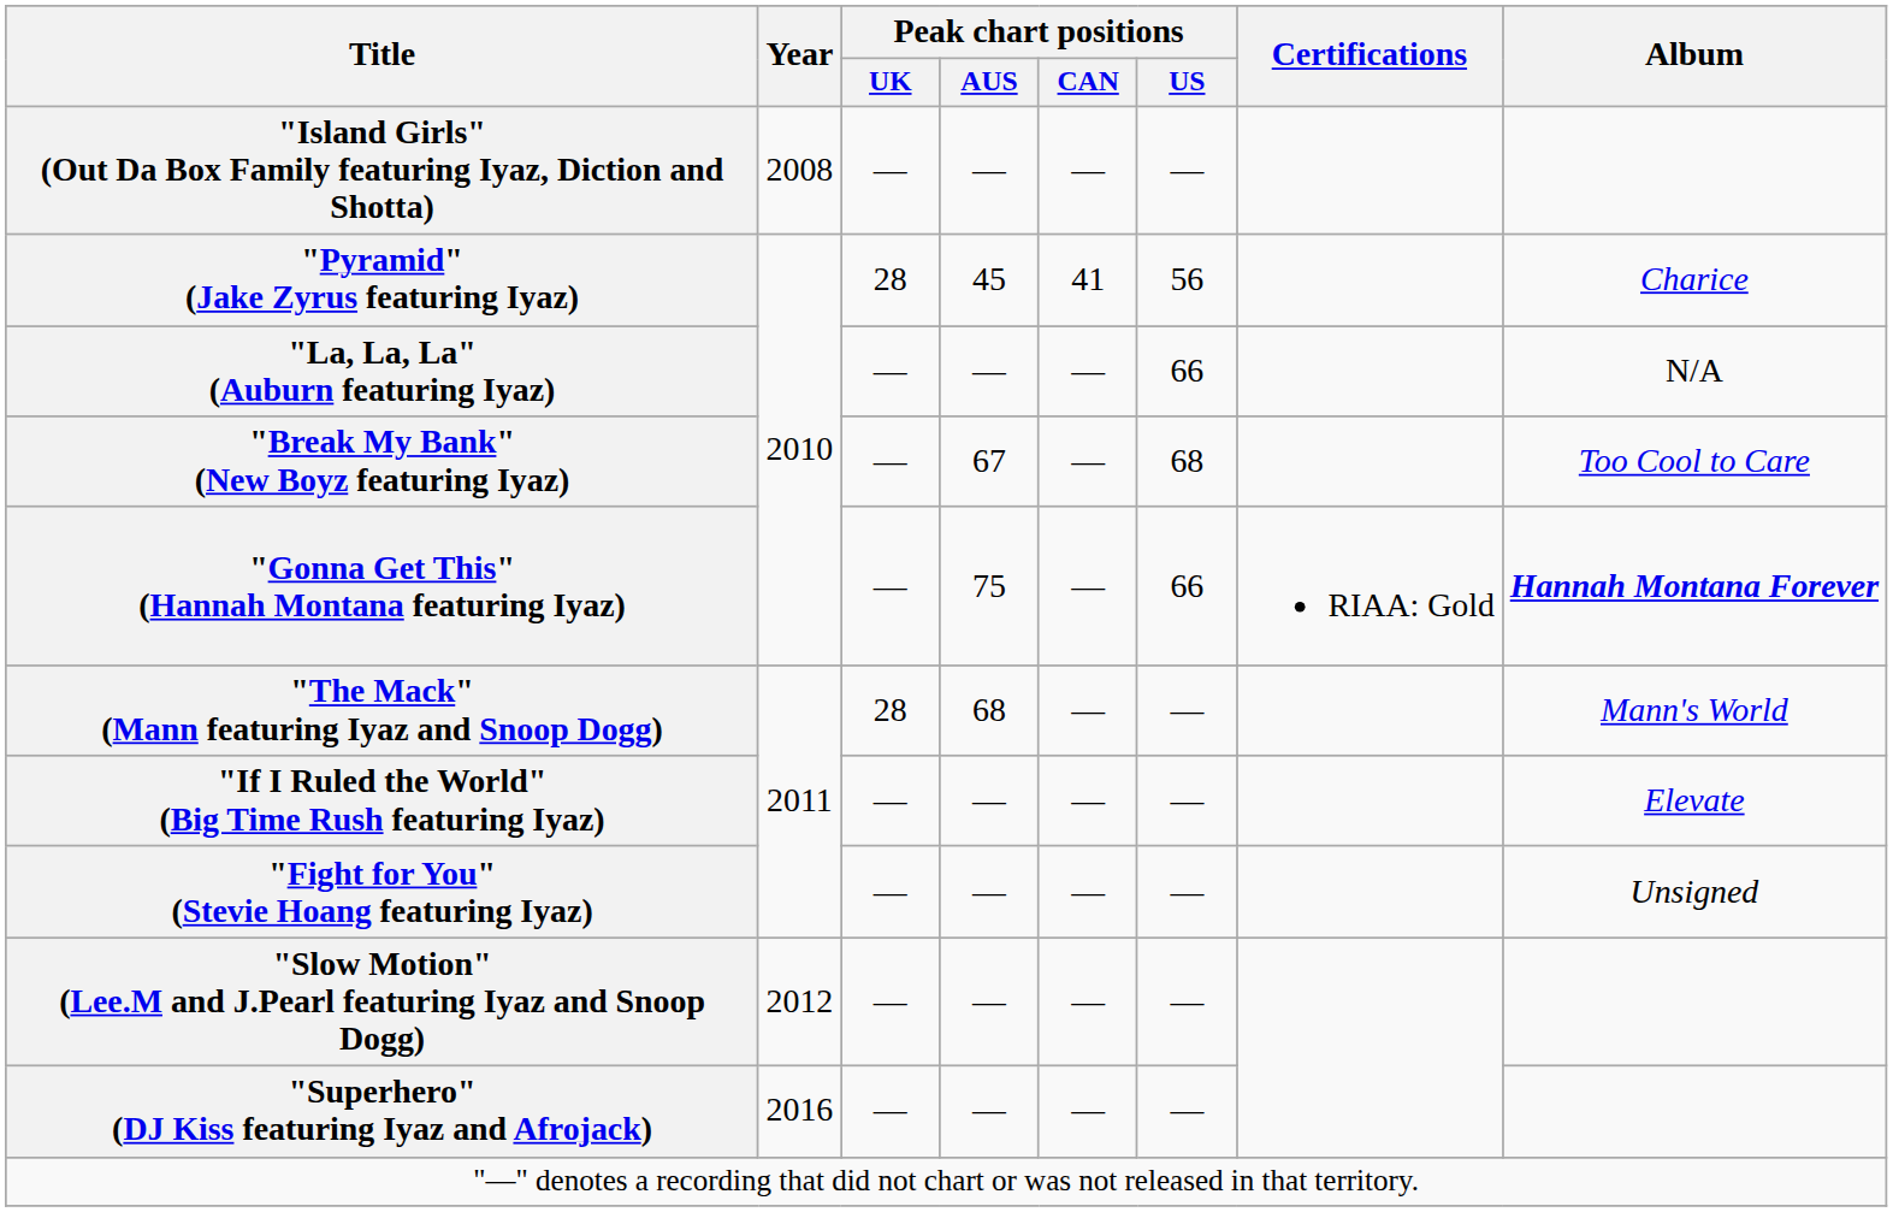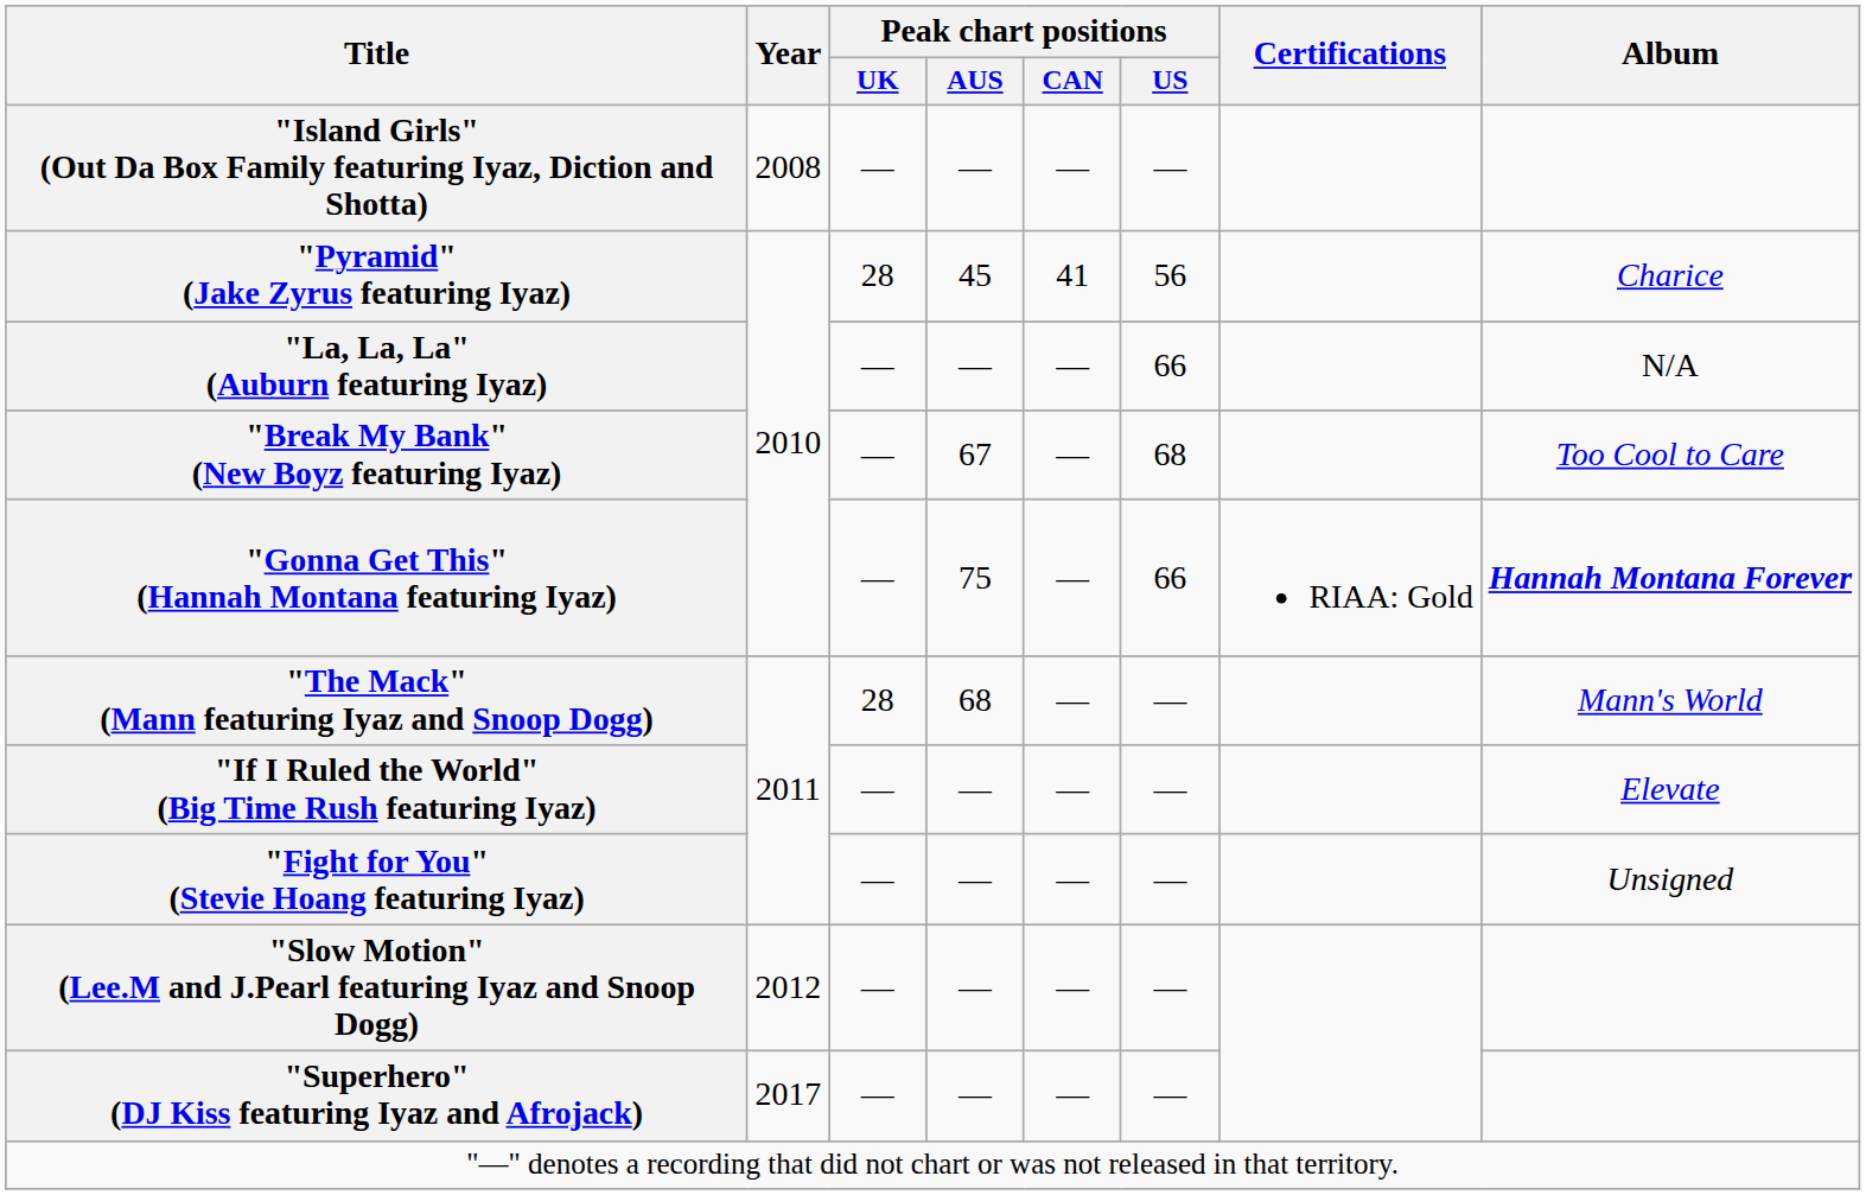 <table class="wikitable plainrowheaders" style="text-align:center">
 <tr>
 <th scope="col" rowspan="2" style="width:22em;">Title</th>
 <th scope="col" rowspan="2" style="width:1em;">Year</th>
 <th scope="col" colspan="4">Peak chart positions</th>
 <th rowspan="2"><a href='#'>Certifications</a></th>
 <th rowspan="2" scope="col">Album</th>
 </tr>
 <tr>
 <th scope="col" style="width:3em;font-size:85%;"><a href='#'>UK</a></th>
 <th scope="col" style="width:3em;font-size:85%;"><a href='#'>AUS</a><br></th>
 <th scope="col" style="width:3em;font-size:85%;"><a href='#'>CAN</a></th>
 <th scope="col" style="width:3em;font-size:85%;"><a href='#'>US</a></th>
 </tr>
 <tr>
 <th scope="row">"Island Girls"<br><span>(Out Da Box Family featuring Iyaz, Diction and Shotta)</span></th>
 <td>2008</td>
 <td>—</td>
 <td>—</td>
 <td>—</td>
 <td>—</td>
 <td></td>
 <td></td>
 </tr>
 <tr>
 <th scope="row">"<a href='#'>Pyramid</a>"<br><span>(<a href='#'>Jake Zyrus</a> featuring Iyaz)</span></th>
 <td rowspan="4">2010</td>
 <td>28</td>
 <td>45</td>
 <td>41</td>
 <td>56</td>
 <td></td>
 <td><em><a href='#'>Charice</a></em></td>
 </tr>
 <tr>
 <th scope="row">"La, La, La"<br><span>(<a href='#'>Auburn</a> featuring Iyaz)</span></th>
 <td>—</td>
 <td>—</td>
 <td>—</td>
 <td>66</td>
 <td></td>
 <td>N/A</td>
 </tr>
 <tr>
 <th scope="row">"<a href='#'>Break My Bank</a>"<br><span>(<a href='#'>New Boyz</a> featuring Iyaz)</span></th>
 <td>—</td>
 <td>67</td>
 <td>—</td>
 <td>68</td>
 <td></td>
 <td><em><a href='#'>Too Cool to Care</a></em></td>
 </tr>
 <tr>
 <th scope="row">"<a href='#'>Gonna Get This</a>"<br><span>(<a href='#'>Hannah Montana</a> featuring Iyaz)</span></th>
 <td>—</td>
 <td>75</td>
 <td>—</td>
 <td>66</td>
 <td><br><ul><li>RIAA: Gold</li></ul></td>
 <td><strong><em><a href='#'>Hannah Montana Forever</a></em></strong></td>
 </tr>
 <tr>
 <th scope="row">"<a href='#'>The Mack</a>"<br><span>(<a href='#'>Mann</a> featuring Iyaz and <a href='#'>Snoop Dogg</a>)</span></th>
 <td rowspan="3">2011</td>
 <td>28</td>
 <td>68</td>
 <td>—</td>
 <td>—</td>
 <td></td>
 <td><em><a href='#'>Mann's World</a></em></td>
 </tr>
 <tr>
 <th scope="row">"If I Ruled the World"<br><span>(<a href='#'>Big Time Rush</a> featuring Iyaz)</span></th>
 <td>—</td>
 <td>—</td>
 <td>—</td>
 <td>—</td>
 <td></td>
 <td><em><a href='#'>Elevate</a></em></td>
 </tr>
 <tr>
 <th scope="row">"<a href='#'>Fight for You</a>"<br><span>(<a href='#'>Stevie Hoang</a> featuring Iyaz)</span></th>
 <td>—</td>
 <td>—</td>
 <td>—</td>
 <td>—</td>
 <td></td>
 <td><em>Unsigned</em></td>
 </tr>
 <tr>
 <th scope="row">"Slow Motion"<br><span>(<a href='#'>Lee.M</a> and J.Pearl featuring Iyaz and Snoop Dogg)</span></th>
 <td>2012</td>
 <td>—</td>
 <td>—</td>
 <td>—</td>
 <td>—</td>
 <td rowspan="2"></td>
 <td></td>
 </tr>
 <tr>
 <th scope="row">"Superhero"<br><span>(<a href='#'>DJ Kiss</a> featuring Iyaz and <a href='#'>Afrojack</a>)</span></th>
-<td>2016</td>
+<td>2017</td>
 <td>—</td>
 <td>—</td>
 <td>—</td>
 <td>—</td>
 <td></td>
 </tr>
 <tr>
 <td colspan="8" style="font-size:90%">"—" denotes a recording that did not chart or was not released in that territory.</td>
 </tr>
 </table>
